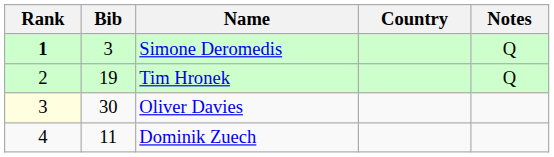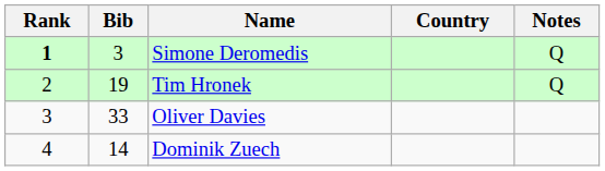 <table class="wikitable" style="text-align:center; width:470px">
 <tr>
 <th>Rank</th>
 <th>Bib</th>
 <th>Name</th>
 <th>Country</th>
 <th>Notes</th>
 </tr>
 <tr bgcolor=ccffcc>
 <td><strong>1</strong></td>
 <td>3</td>
 <td align=left><a href='#'>Simone Deromedis</a></td>
 <td align=left></td>
 <td>Q</td>
 </tr>
 <tr bgcolor=ccffcc>
 <td>2</td>
 <td>19</td>
 <td align=left><a href='#'>Tim Hronek</a></td>
 <td align=left></td>
 <td>Q</td>
 </tr>
 <tr>
-<td style="background: lightyellow;">3</td>
-<td>30</td>
+<td>3</td>
+<td>33</td>
 <td align=left><a href='#'>Oliver Davies</a></td>
 <td align=left></td>
 <td></td>
 </tr>
 <tr>
 <td>4</td>
-<td>11</td>
+<td>14</td>
 <td align=left><a href='#'>Dominik Zuech</a></td>
 <td align=left></td>
 <td></td>
 </tr>
 </table>
